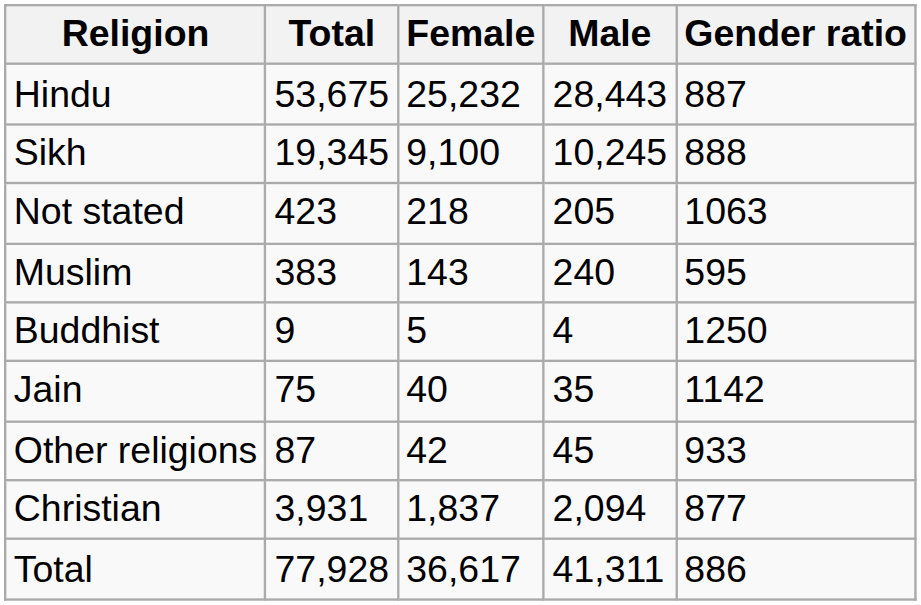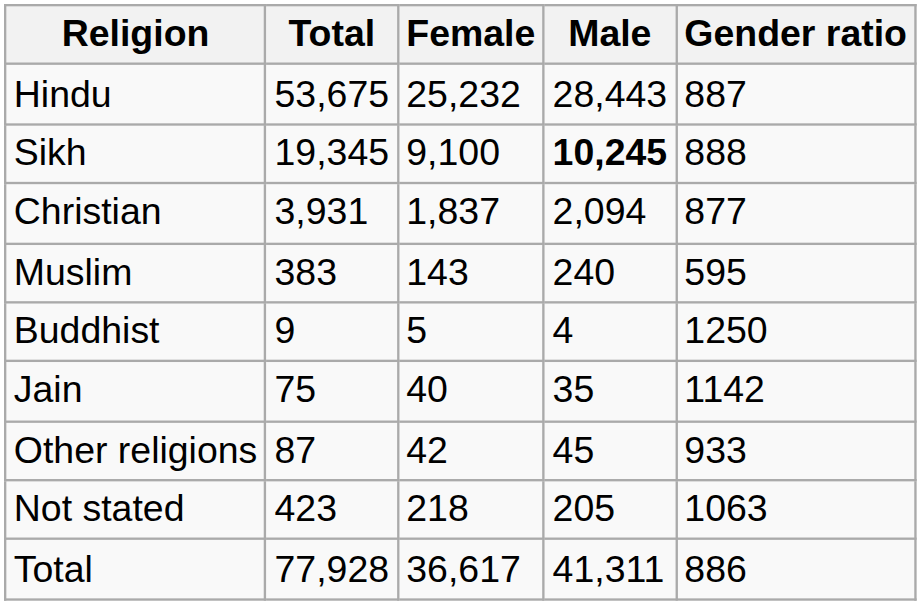 <table class="wikitable sortable">
 <tr>
 <th>Religion</th>
 <th>Total</th>
 <th>Female</th>
 <th>Male</th>
 <th>Gender ratio</th>
 </tr>
 <tr>
 <td>Hindu</td>
 <td>53,675</td>
 <td>25,232</td>
 <td>28,443</td>
 <td>887</td>
 </tr>
 <tr>
 <td>Sikh</td>
 <td>19,345</td>
 <td>9,100</td>
-<td>10,245</td>
+<td><strong>10,245</strong></td>
 <td>888</td>
 </tr>
 <tr>
-<td>Not stated</td>
-<td>423</td>
-<td>218</td>
-<td>205</td>
-<td>1063</td>
+<td>Christian</td>
+<td>3,931</td>
+<td>1,837</td>
+<td>2,094</td>
+<td>877</td>
 </tr>
 <tr>
 <td>Muslim</td>
 <td>383</td>
 <td>143</td>
 <td>240</td>
 <td>595</td>
 </tr>
 <tr>
 <td>Buddhist</td>
 <td>9</td>
 <td>5</td>
 <td>4</td>
 <td>1250</td>
 </tr>
 <tr>
 <td>Jain</td>
 <td>75</td>
 <td>40</td>
 <td>35</td>
 <td>1142</td>
 </tr>
 <tr>
 <td>Other religions</td>
 <td>87</td>
 <td>42</td>
 <td>45</td>
 <td>933</td>
 </tr>
 <tr>
-<td>Christian</td>
-<td>3,931</td>
-<td>1,837</td>
-<td>2,094</td>
-<td>877</td>
+<td>Not stated</td>
+<td>423</td>
+<td>218</td>
+<td>205</td>
+<td>1063</td>
 </tr>
 <tr>
 <td>Total</td>
 <td>77,928</td>
 <td>36,617</td>
 <td>41,311</td>
 <td>886</td>
 </tr>
 </table>
